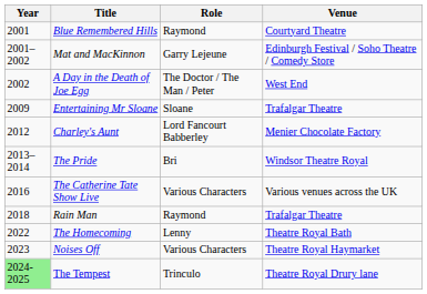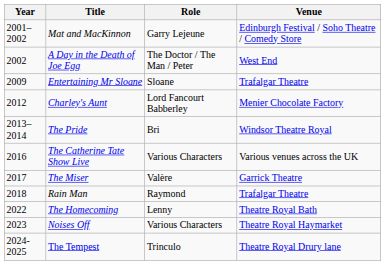 <table class="wikitable sortable">
 <tr>
 <th>Year</th>
 <th>Title</th>
 <th>Role</th>
 <th>Venue</th>
-</tr>
-<tr>
-<td>2001</td>
-<td><em><a href='#'>Blue Remembered Hills</a></em></td>
-<td>Raymond</td>
-<td><a href='#'>Courtyard Theatre</a></td>
 </tr>
 <tr>
 <td>2001–2002</td>
 <td><em>Mat and MacKinnon</em></td>
 <td>Garry Lejeune</td>
 <td><a href='#'>Edinburgh Festival</a> / <a href='#'>Soho Theatre</a> / <a href='#'>Comedy Store</a></td>
 </tr>
 <tr>
 <td>2002</td>
 <td><em><a href='#'>A Day in the Death of Joe Egg</a></em></td>
 <td>The Doctor / The Man / Peter</td>
 <td><a href='#'>West End</a></td>
 </tr>
 <tr>
 <td>2009</td>
 <td><em><a href='#'>Entertaining Mr Sloane</a></em></td>
 <td>Sloane</td>
 <td><a href='#'>Trafalgar Theatre</a></td>
 </tr>
 <tr>
 <td>2012</td>
 <td><em><a href='#'>Charley's Aunt</a></em></td>
 <td>Lord Fancourt Babberley</td>
 <td><a href='#'>Menier Chocolate Factory</a></td>
 </tr>
 <tr>
 <td>2013–2014</td>
 <td><em><a href='#'>The Pride</a></em></td>
 <td>Bri</td>
 <td><a href='#'>Windsor Theatre Royal</a></td>
 </tr>
 <tr>
 <td>2016</td>
 <td><em><a href='#'>The Catherine Tate Show Live</a></em></td>
 <td>Various Characters</td>
 <td>Various venues across the UK</td>
 </tr>
 <tr>
+<td>2017</td>
+<td><em><a href='#'>The Miser</a></em></td>
+<td>Valère</td>
+<td><a href='#'>Garrick Theatre</a></td>
+</tr>
+<tr>
 <td>2018</td>
 <td><em>Rain Man</em></td>
 <td>Raymond</td>
 <td><a href='#'>Trafalgar Theatre</a></td>
 </tr>
 <tr>
 <td>2022</td>
 <td><em><a href='#'>The Homecoming</a></em></td>
 <td>Lenny</td>
 <td><a href='#'>Theatre Royal Bath</a></td>
 </tr>
 <tr>
 <td>2023</td>
 <td><em><a href='#'>Noises Off</a></em></td>
 <td>Various Characters</td>
 <td><a href='#'>Theatre Royal Haymarket</a></td>
 </tr>
 <tr>
-<td style="background: lightgreen;">2024-2025</td>
+<td>2024-2025</td>
 <td><a href='#'>The Tempest</a></td>
 <td>Trinculo</td>
 <td><a href='#'>Theatre Royal Drury lane</a></td>
 </tr>
 </table>
